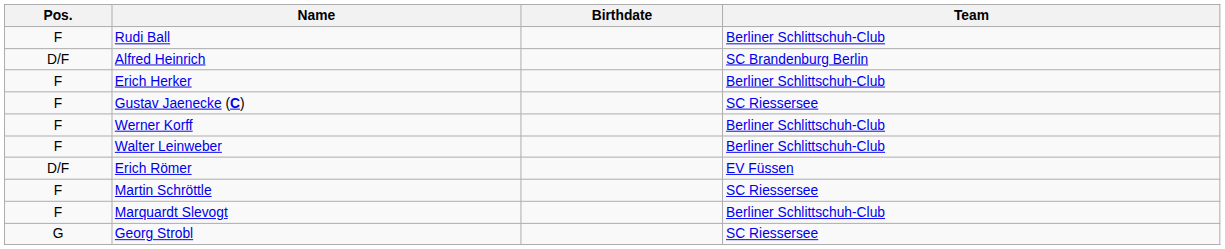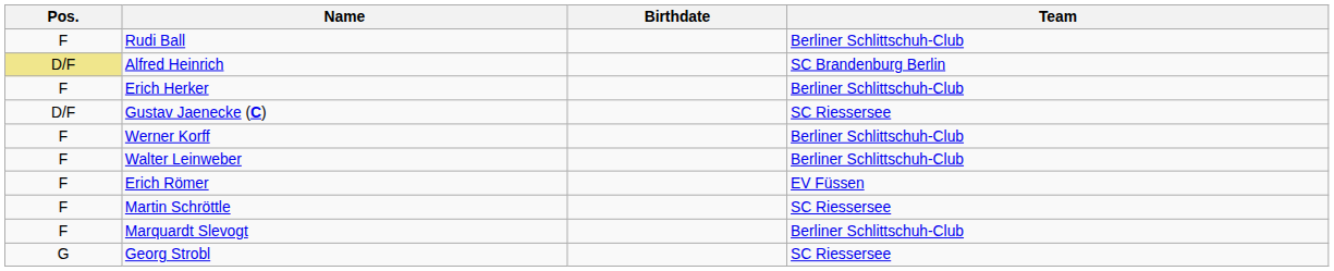 <table class="wikitable sortable" width="80%" style="font-size: 90%; text-align: center;">
 <tr>
 <th>Pos.</th>
 <th>Name</th>
 <th>Birthdate</th>
 <th>Team</th>
 </tr>
 <tr>
 <td>F</td>
 <td style="text-align:left;"><a href='#'>Rudi Ball</a></td>
 <td style="text-align:right;"></td>
 <td style="text-align:left;"> <a href='#'>Berliner Schlittschuh-Club</a></td>
 </tr>
 <tr>
-<td>D/F</td>
+<td style="background: khaki;">D/F</td>
 <td style="text-align:left;"><a href='#'>Alfred Heinrich</a></td>
 <td style="text-align:right;"></td>
 <td style="text-align:left;"> <a href='#'>SC Brandenburg Berlin</a></td>
 </tr>
 <tr>
 <td>F</td>
 <td style="text-align:left;"><a href='#'>Erich Herker</a></td>
 <td style="text-align:right;"></td>
 <td style="text-align:left;"> <a href='#'>Berliner Schlittschuh-Club</a></td>
 </tr>
 <tr>
-<td>F</td>
+<td>D/F</td>
 <td style="text-align:left;"><a href='#'>Gustav Jaenecke</a> (<strong><a href='#'>C</a></strong>)</td>
 <td style="text-align:right;"></td>
 <td style="text-align:left;"> <a href='#'>SC Riessersee</a></td>
 </tr>
 <tr>
 <td>F</td>
 <td style="text-align:left;"><a href='#'>Werner Korff</a></td>
 <td style="text-align:right;"></td>
 <td style="text-align:left;"> <a href='#'>Berliner Schlittschuh-Club</a></td>
 </tr>
 <tr>
 <td>F</td>
 <td style="text-align:left;"><a href='#'>Walter Leinweber</a></td>
 <td style="text-align:right;"></td>
 <td style="text-align:left;"> <a href='#'>Berliner Schlittschuh-Club</a></td>
 </tr>
 <tr>
-<td>D/F</td>
+<td>F</td>
 <td style="text-align:left;"><a href='#'>Erich Römer</a></td>
 <td style="text-align:right;"></td>
 <td style="text-align:left;"> <a href='#'>EV Füssen</a></td>
 </tr>
 <tr>
 <td>F</td>
 <td style="text-align:left;"><a href='#'>Martin Schröttle</a></td>
 <td style="text-align:right;"></td>
 <td style="text-align:left;"> <a href='#'>SC Riessersee</a></td>
 </tr>
 <tr>
 <td>F</td>
 <td style="text-align:left;"><a href='#'>Marquardt Slevogt</a></td>
 <td style="text-align:right;"></td>
 <td style="text-align:left;"> <a href='#'>Berliner Schlittschuh-Club</a></td>
 </tr>
 <tr>
 <td>G</td>
 <td style="text-align:left;"><a href='#'>Georg Strobl</a></td>
 <td style="text-align:right;"></td>
 <td style="text-align:left;"> <a href='#'>SC Riessersee</a></td>
 </tr>
 </table>
